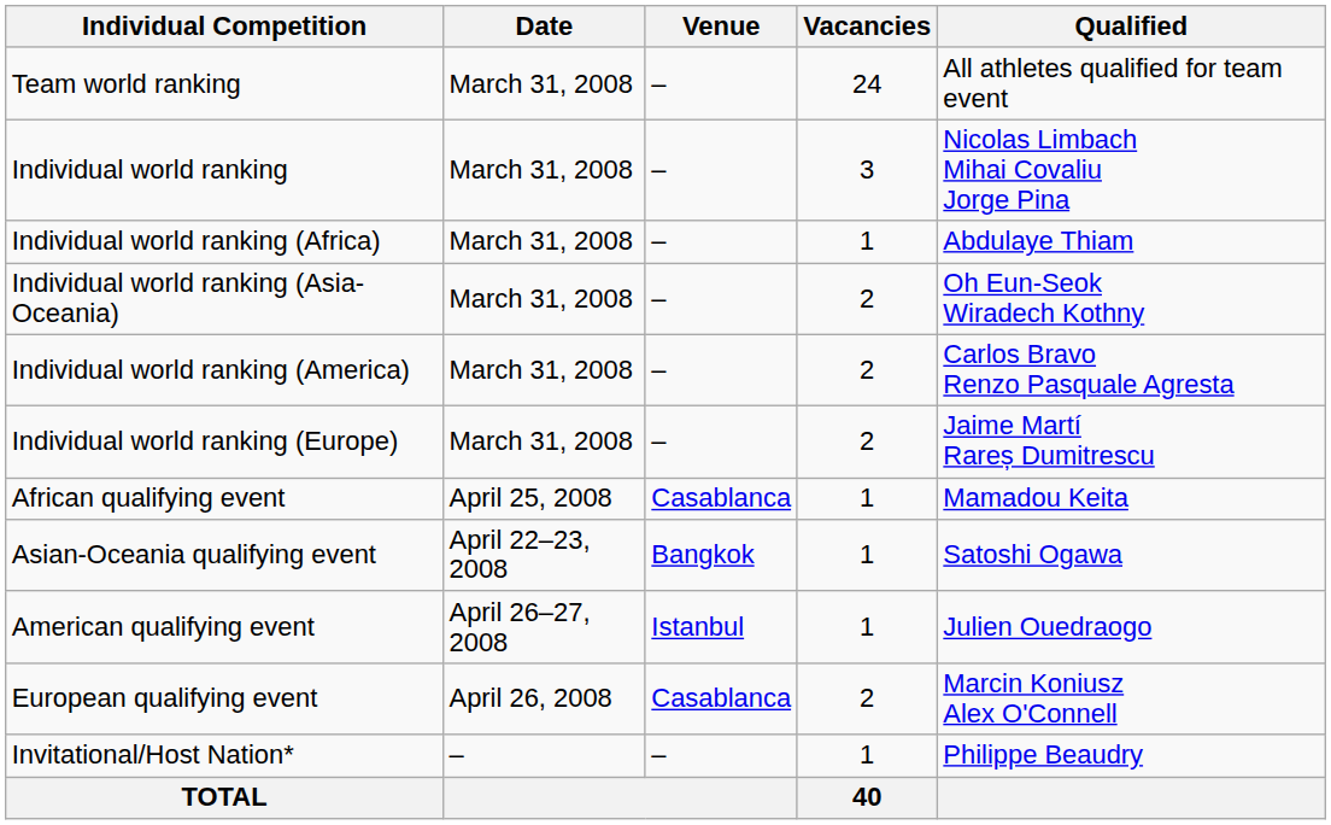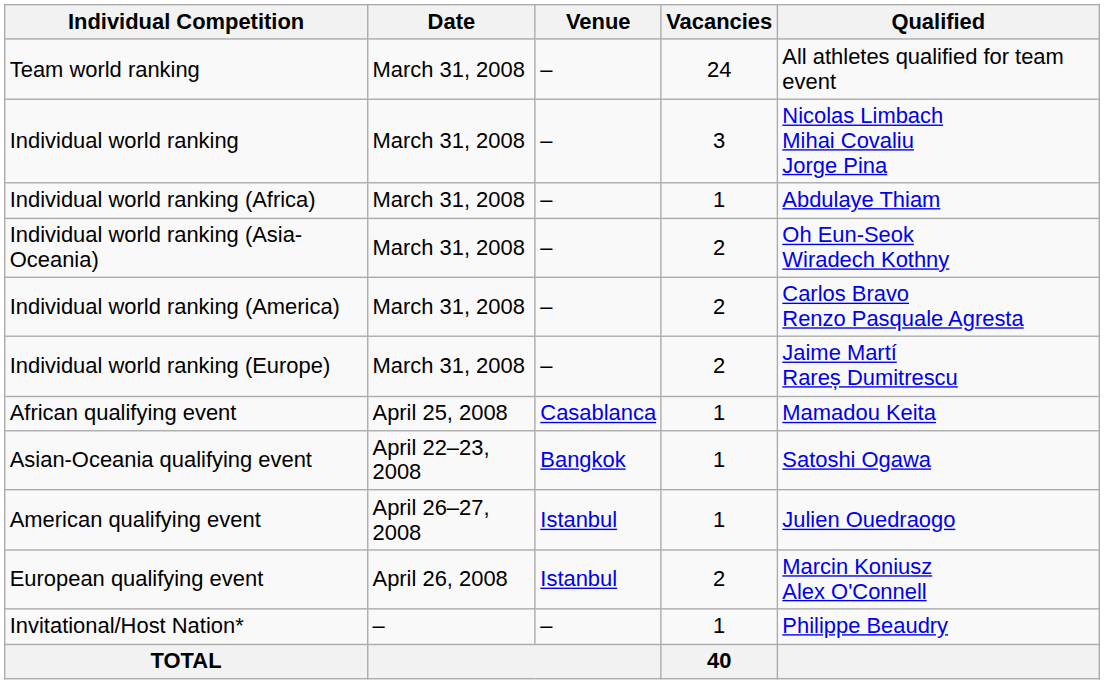 <table class="wikitable" width=800>
 <tr>
 <th>Individual Competition</th>
 <th>Date</th>
 <th>Venue</th>
 <th>Vacancies</th>
 <th>Qualified</th>
 </tr>
 <tr>
 <td>Team world ranking</td>
 <td>March 31, 2008</td>
 <td>–</td>
 <td align="center">24</td>
 <td>All athletes qualified for team event</td>
 </tr>
 <tr>
 <td>Individual world ranking</td>
 <td>March 31, 2008</td>
 <td>–</td>
 <td align="center">3</td>
 <td> <a href='#'>Nicolas Limbach</a> <br>  <a href='#'>Mihai Covaliu</a> <br>  <a href='#'>Jorge Pina</a></td>
 </tr>
 <tr>
 <td>Individual world ranking (Africa)</td>
 <td>March 31, 2008</td>
 <td>–</td>
 <td align="center">1</td>
 <td> <a href='#'>Abdulaye Thiam</a></td>
 </tr>
 <tr>
 <td>Individual world ranking (Asia-Oceania)</td>
 <td>March 31, 2008</td>
 <td>–</td>
 <td align="center">2</td>
 <td> <a href='#'>Oh Eun-Seok</a> <br>  <a href='#'>Wiradech Kothny</a></td>
 </tr>
 <tr>
 <td>Individual world ranking (America)</td>
 <td>March 31, 2008</td>
 <td>–</td>
 <td align="center">2</td>
 <td> <a href='#'>Carlos Bravo</a> <br>  <a href='#'>Renzo Pasquale Agresta</a></td>
 </tr>
 <tr>
 <td>Individual world ranking (Europe)</td>
 <td>March 31, 2008</td>
 <td>–</td>
 <td align="center">2</td>
 <td> <a href='#'>Jaime Martí</a> <br>  <a href='#'>Rareș Dumitrescu</a></td>
 </tr>
 <tr>
 <td>African qualifying event</td>
 <td>April 25, 2008</td>
 <td> <a href='#'>Casablanca</a></td>
 <td align="center">1</td>
 <td> <a href='#'>Mamadou Keita</a></td>
 </tr>
 <tr>
 <td>Asian-Oceania qualifying event</td>
 <td>April 22–23, 2008</td>
 <td> <a href='#'>Bangkok</a></td>
 <td align="center">1</td>
 <td> <a href='#'>Satoshi Ogawa</a></td>
 </tr>
 <tr>
 <td>American qualifying event</td>
 <td>April 26–27, 2008</td>
 <td> <a href='#'>Istanbul</a></td>
 <td align="center">1</td>
 <td> <a href='#'>Julien Ouedraogo</a></td>
 </tr>
 <tr>
 <td>European qualifying event</td>
 <td>April 26, 2008</td>
-<td> <a href='#'>Casablanca</a></td>
+<td> <a href='#'>Istanbul</a></td>
 <td align="center">2</td>
 <td> <a href='#'>Marcin Koniusz</a> <br>  <a href='#'>Alex O'Connell</a></td>
 </tr>
 <tr>
 <td>Invitational/Host Nation*</td>
 <td>–</td>
 <td>–</td>
 <td align="center">1</td>
 <td> <a href='#'>Philippe Beaudry</a></td>
 </tr>
 <tr>
 <th>TOTAL</th>
 <th colspan="2"></th>
 <th>40</th>
 <th></th>
 </tr>
 </table>
